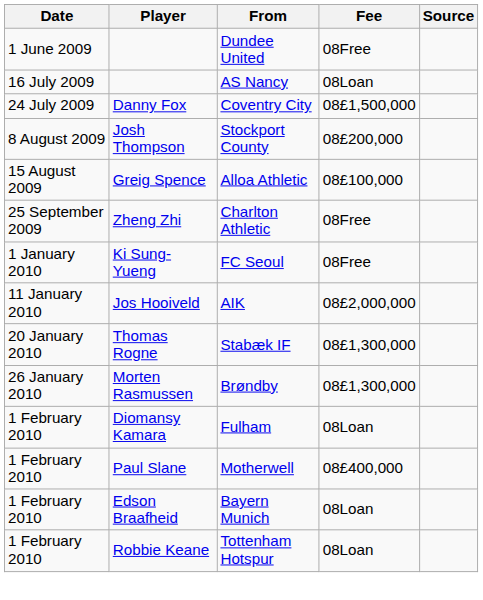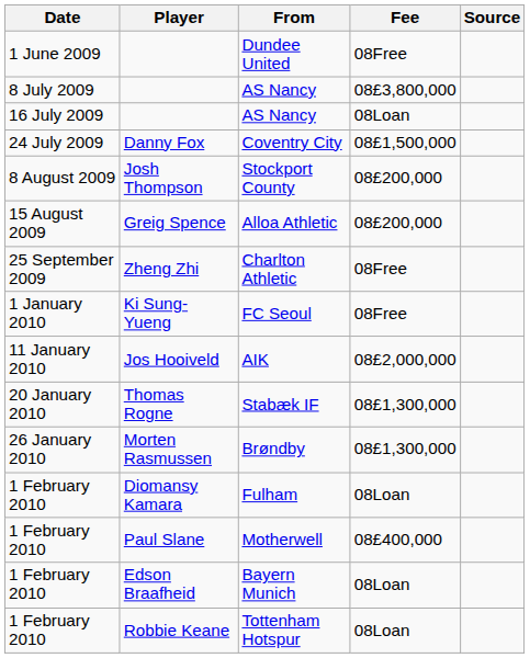 <table class="wikitable sortable" style="text-align:center; width:80%; text-align:left;">
 <tr>
 <th>Date</th>
 <th>Player</th>
 <th>From</th>
 <th>Fee</th>
 <th>Source</th>
 </tr>
 <tr>
 <td>1 June 2009</td>
 <td> </td>
 <td> <a href='#'>Dundee United</a></td>
 <td><span>08</span>Free</td>
+<td style="text-align:center;"></td>
+</tr>
+<tr>
+<td>8 July 2009</td>
+<td> </td>
+<td> <a href='#'>AS Nancy</a></td>
+<td><span>08</span>£3,800,000</td>
 <td style="text-align:center;"></td>
 </tr>
 <tr>
 <td>16 July 2009</td>
 <td> </td>
 <td> <a href='#'>AS Nancy</a></td>
 <td><span>08</span>Loan</td>
 <td style="text-align:center;"></td>
 </tr>
 <tr>
 <td>24 July 2009</td>
 <td> <a href='#'>Danny Fox</a></td>
 <td> <a href='#'>Coventry City</a></td>
 <td><span>08</span>£1,500,000</td>
 <td style="text-align:center;"></td>
 </tr>
 <tr>
 <td>8 August 2009</td>
 <td> <a href='#'>Josh Thompson</a></td>
 <td> <a href='#'>Stockport County</a></td>
 <td><span>08</span>£200,000</td>
 <td style="text-align:center;"></td>
 </tr>
 <tr>
 <td>15 August 2009</td>
 <td> <a href='#'>Greig Spence</a></td>
 <td> <a href='#'>Alloa Athletic</a></td>
-<td><span>08</span>£100,000</td>
+<td><span>08</span>£200,000</td>
 <td style="text-align:center;"></td>
 </tr>
 <tr>
 <td>25 September 2009</td>
 <td> <a href='#'>Zheng Zhi</a></td>
 <td> <a href='#'>Charlton Athletic</a></td>
 <td><span>08</span>Free</td>
 <td style="text-align:center;"></td>
 </tr>
 <tr>
 <td>1 January 2010</td>
 <td> <a href='#'>Ki Sung-Yueng</a></td>
 <td> <a href='#'>FC Seoul</a></td>
 <td><span>08</span>Free</td>
 <td style="text-align:center;"></td>
 </tr>
 <tr>
 <td>11 January 2010</td>
 <td> <a href='#'>Jos Hooiveld</a></td>
 <td> <a href='#'>AIK</a></td>
 <td><span>08</span>£2,000,000</td>
 <td style="text-align:center;"></td>
 </tr>
 <tr>
 <td>20 January 2010</td>
 <td> <a href='#'>Thomas Rogne</a></td>
 <td> <a href='#'>Stabæk IF</a></td>
 <td><span>08</span>£1,300,000</td>
 <td style="text-align:center;"></td>
 </tr>
 <tr>
 <td>26 January 2010</td>
 <td> <a href='#'>Morten Rasmussen</a></td>
 <td> <a href='#'>Brøndby</a></td>
 <td><span>08</span>£1,300,000</td>
 <td style="text-align:center;"></td>
 </tr>
 <tr>
 <td>1 February 2010</td>
 <td> <a href='#'>Diomansy Kamara</a></td>
 <td> <a href='#'>Fulham</a></td>
 <td><span>08</span>Loan</td>
 <td style="text-align:center;"></td>
 </tr>
 <tr>
 <td>1 February 2010</td>
 <td> <a href='#'>Paul Slane</a></td>
 <td> <a href='#'>Motherwell</a></td>
 <td><span>08</span>£400,000</td>
 <td style="text-align:center;"></td>
 </tr>
 <tr>
 <td>1 February 2010</td>
 <td> <a href='#'>Edson Braafheid</a></td>
 <td> <a href='#'>Bayern Munich</a></td>
 <td><span>08</span>Loan</td>
 <td style="text-align:center;"></td>
 </tr>
 <tr>
 <td>1 February 2010</td>
 <td> <a href='#'>Robbie Keane</a></td>
 <td> <a href='#'>Tottenham Hotspur</a></td>
 <td><span>08</span>Loan</td>
 <td style="text-align:center;"></td>
 </tr>
 </table>
